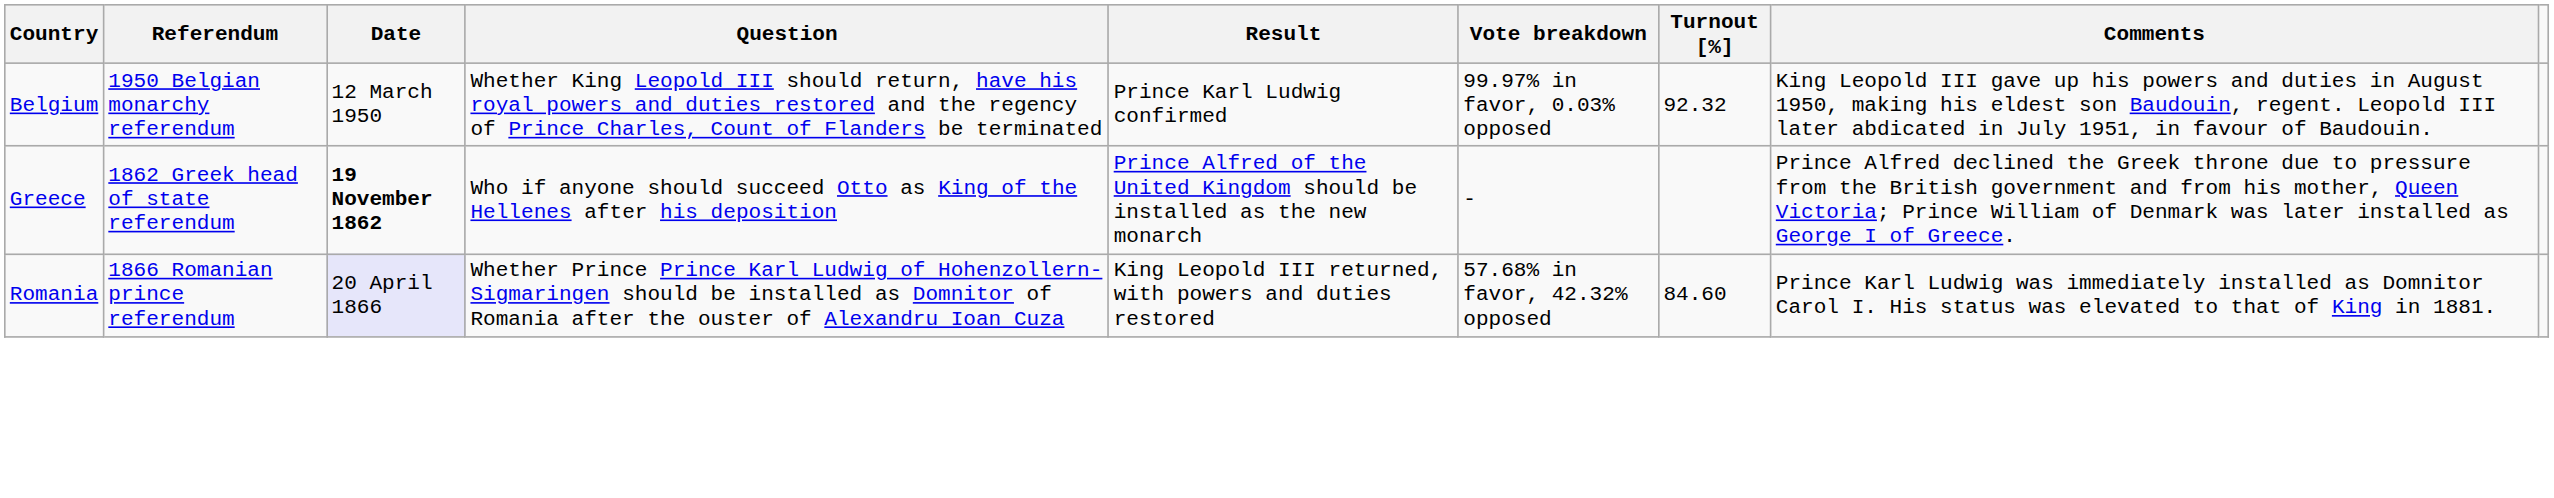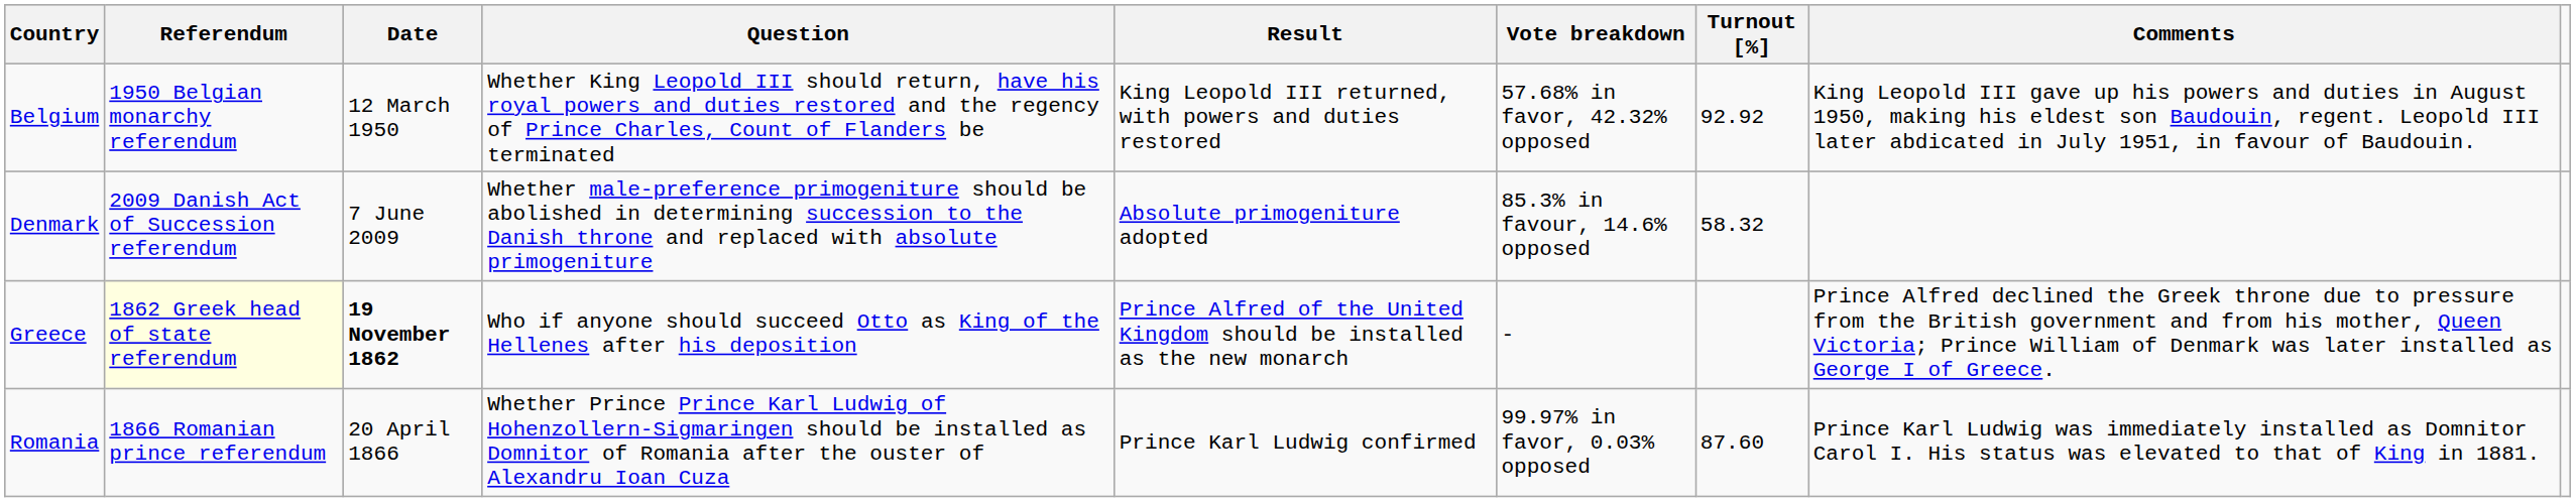 <table class="wikitable sortable">
 <tr>
 <th>Country</th>
 <th>Referendum</th>
 <th>Date</th>
 <th>Question</th>
 <th>Result</th>
 <th>Vote breakdown</th>
 <th>Turnout [%]</th>
 <th>Comments</th>
 </tr>
 <tr>
 <td><a href='#'>Belgium</a></td>
 <td><a href='#'>1950 Belgian monarchy referendum</a></td>
 <td>12 March 1950</td>
 <td>Whether King <a href='#'>Leopold III</a> should return, <a href='#'>have his royal powers and duties restored</a> and the regency of <a href='#'>Prince Charles, Count of Flanders</a> be terminated</td>
-<td>Prince Karl Ludwig confirmed</td>
-<td>99.97% in favor, 0.03% opposed</td>
-<td>92.32</td>
+<td>King Leopold III returned, with powers and duties restored</td>
+<td>57.68% in favor, 42.32% opposed</td>
+<td>92.92</td>
 <td>King Leopold III gave up his powers and duties in August 1950, making his eldest son <a href='#'>Baudouin</a>, regent. Leopold III later abdicated in July 1951, in favour of Baudouin.</td>
 <td></td>
 </tr>
 <tr>
+<td><a href='#'>Denmark</a></td>
+<td><a href='#'>2009 Danish Act of Succession referendum</a></td>
+<td>7 June 2009</td>
+<td>Whether <a href='#'>male-preference primogeniture</a> should be abolished in determining <a href='#'>succession to the Danish throne</a> and replaced with <a href='#'>absolute primogeniture</a></td>
+<td><a href='#'>Absolute primogeniture</a> adopted</td>
+<td>85.3% in favour, 14.6% opposed</td>
+<td>58.32</td>
+<td></td>
+<td></td>
+</tr>
+<tr>
 <td><a href='#'>Greece</a></td>
-<td><a href='#'>1862 Greek head of state referendum</a></td>
+<td style="background: lightyellow;"><a href='#'>1862 Greek head of state referendum</a></td>
 <td><strong>19 November 1862</strong></td>
 <td>Who if anyone should succeed <a href='#'>Otto</a> as <a href='#'>King of the Hellenes</a> after <a href='#'>his deposition</a></td>
 <td><a href='#'>Prince Alfred of the United Kingdom</a> should be installed as the new monarch</td>
 <td>-</td>
 <td></td>
 <td>Prince Alfred declined the Greek throne due to pressure from the British government and from his mother, <a href='#'>Queen Victoria</a>; Prince William of Denmark was later installed as <a href='#'>George I of Greece</a>.</td>
 <td></td>
 </tr>
 <tr>
 <td><a href='#'>Romania</a></td>
 <td><a href='#'>1866 Romanian prince referendum</a></td>
-<td style="background: lavender;">20 April 1866</td>
+<td>20 April 1866</td>
 <td>Whether Prince <a href='#'>Prince Karl Ludwig of Hohenzollern-Sigmaringen</a> should be installed as <a href='#'>Domnitor</a> of Romania after the ouster of <a href='#'>Alexandru Ioan Cuza</a></td>
-<td>King Leopold III returned, with powers and duties restored</td>
-<td>57.68% in favor, 42.32% opposed</td>
-<td>84.60</td>
+<td>Prince Karl Ludwig confirmed</td>
+<td>99.97% in favor, 0.03% opposed</td>
+<td>87.60</td>
 <td>Prince Karl Ludwig was immediately installed as Domnitor Carol I. His status was elevated to that of <a href='#'>King</a> in 1881.</td>
 <td></td>
 </tr>
 </table>
